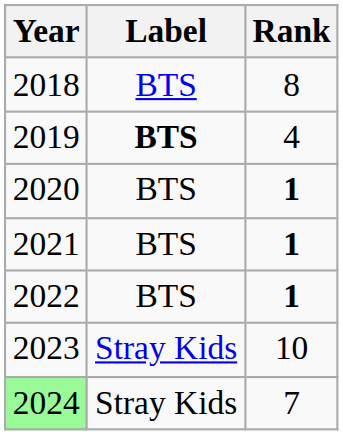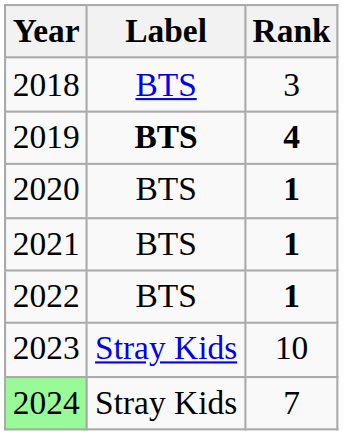 <table class="wikitable sortable" style="text-align:center">
 <tr>
 <th>Year</th>
 <th>Label</th>
 <th>Rank</th>
 </tr>
 <tr>
 <td>2018</td>
 <td><a href='#'>BTS</a></td>
-<td>8</td>
+<td>3</td>
 </tr>
 <tr>
 <td>2019</td>
 <td><strong>BTS</strong></td>
-<td>4</td>
+<td><strong>4</strong></td>
 </tr>
 <tr>
 <td>2020</td>
 <td>BTS</td>
 <td><span><strong>1</strong></span></td>
 </tr>
 <tr>
 <td>2021</td>
 <td>BTS</td>
 <td><span><strong>1</strong></span></td>
 </tr>
 <tr>
 <td>2022</td>
 <td>BTS</td>
 <td><span><strong>1</strong></span></td>
 </tr>
 <tr>
 <td>2023</td>
 <td><a href='#'>Stray Kids</a></td>
 <td>10</td>
 </tr>
 <tr>
 <td style="background:palegreen">2024</td>
 <td>Stray Kids</td>
 <td>7</td>
 </tr>
 </table>
